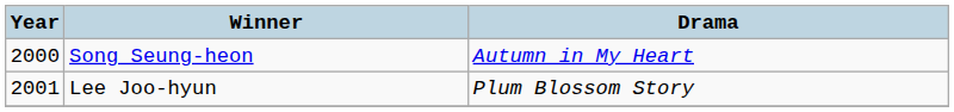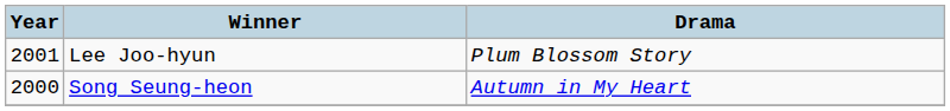 <table class="wikitable" style="width:600px">
 <tr>
 <th style="background:#BED5E1;" width=30>Year</th>
 <th style="background:#BED5E1;">Winner</th>
 <th style="background:#BED5E1;">Drama</th>
 </tr>
 <tr>
+<td>2001</td>
+<td>Lee Joo-hyun</td>
+<td><em>Plum Blossom Story</em></td>
+</tr>
+<tr>
 <td>2000</td>
 <td><a href='#'>Song Seung-heon</a></td>
 <td><em><a href='#'>Autumn in My Heart</a></em></td>
 </tr>
 <tr>
-<td>2001</td>
-<td>Lee Joo-hyun</td>
-<td><em>Plum Blossom Story</em></td>
-</tr>
-<tr>
 </tr>
 </table>
